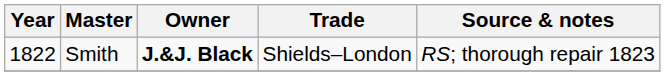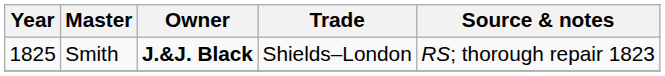 <table class=" wikitable">
 <tr>
 <th>Year</th>
 <th>Master</th>
 <th>Owner</th>
 <th>Trade</th>
 <th>Source & notes</th>
 </tr>
 <tr>
-<td>1822</td>
+<td>1825</td>
 <td>Smith</td>
 <td><strong>J.&J. Black</strong></td>
 <td>Shields–London</td>
 <td><em>RS</em>; thorough repair 1823</td>
 </tr>
 <tr>
 </tr>
 </table>
